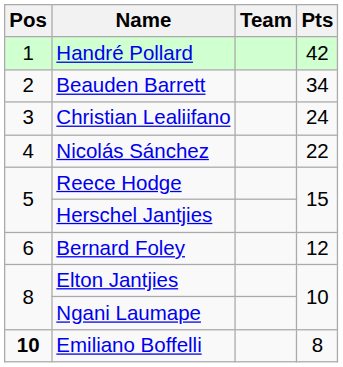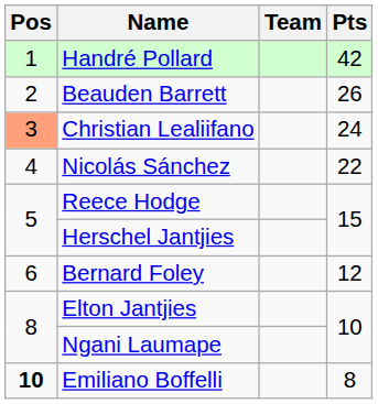 <table class="wikitable" style="text-align:center">
 <tr>
 <th>Pos</th>
 <th>Name</th>
 <th>Team</th>
 <th>Pts</th>
 </tr>
 <tr style="background:#d0ffd0">
 <td>1</td>
 <td align="left"><a href='#'>Handré Pollard</a></td>
 <td align="left"></td>
 <td>42</td>
 </tr>
 <tr>
 <td>2</td>
 <td align="left"><a href='#'>Beauden Barrett</a></td>
 <td align="left"></td>
-<td>34</td>
+<td>26</td>
 </tr>
 <tr>
-<td>3</td>
+<td style="background: lightsalmon;">3</td>
 <td align="left"><a href='#'>Christian Lealiifano</a></td>
 <td align="left"></td>
 <td>24</td>
 </tr>
 <tr>
 <td>4</td>
 <td align="left"><a href='#'>Nicolás Sánchez</a></td>
 <td align="left"></td>
 <td>22</td>
 </tr>
 <tr>
 <td rowspan=2>5</td>
 <td align="left"><a href='#'>Reece Hodge</a></td>
 <td align="left"></td>
 <td rowspan=2>15</td>
 </tr>
 <tr>
 <td align="left"><a href='#'>Herschel Jantjies</a></td>
 <td align="left"></td>
 </tr>
 <tr>
 <td>6</td>
 <td align="left"><a href='#'>Bernard Foley</a></td>
 <td align="left"></td>
 <td>12</td>
 </tr>
 <tr>
 <td rowspan=2>8</td>
 <td align="left"><a href='#'>Elton Jantjies</a></td>
 <td align="left"></td>
 <td rowspan=2>10</td>
 </tr>
 <tr>
 <td align="left"><a href='#'>Ngani Laumape</a></td>
 <td align="left"></td>
 </tr>
 <tr>
 <td><strong>10</strong></td>
 <td align="left"><a href='#'>Emiliano Boffelli</a></td>
 <td align="left"></td>
 <td>8</td>
 </tr>
 </table>
